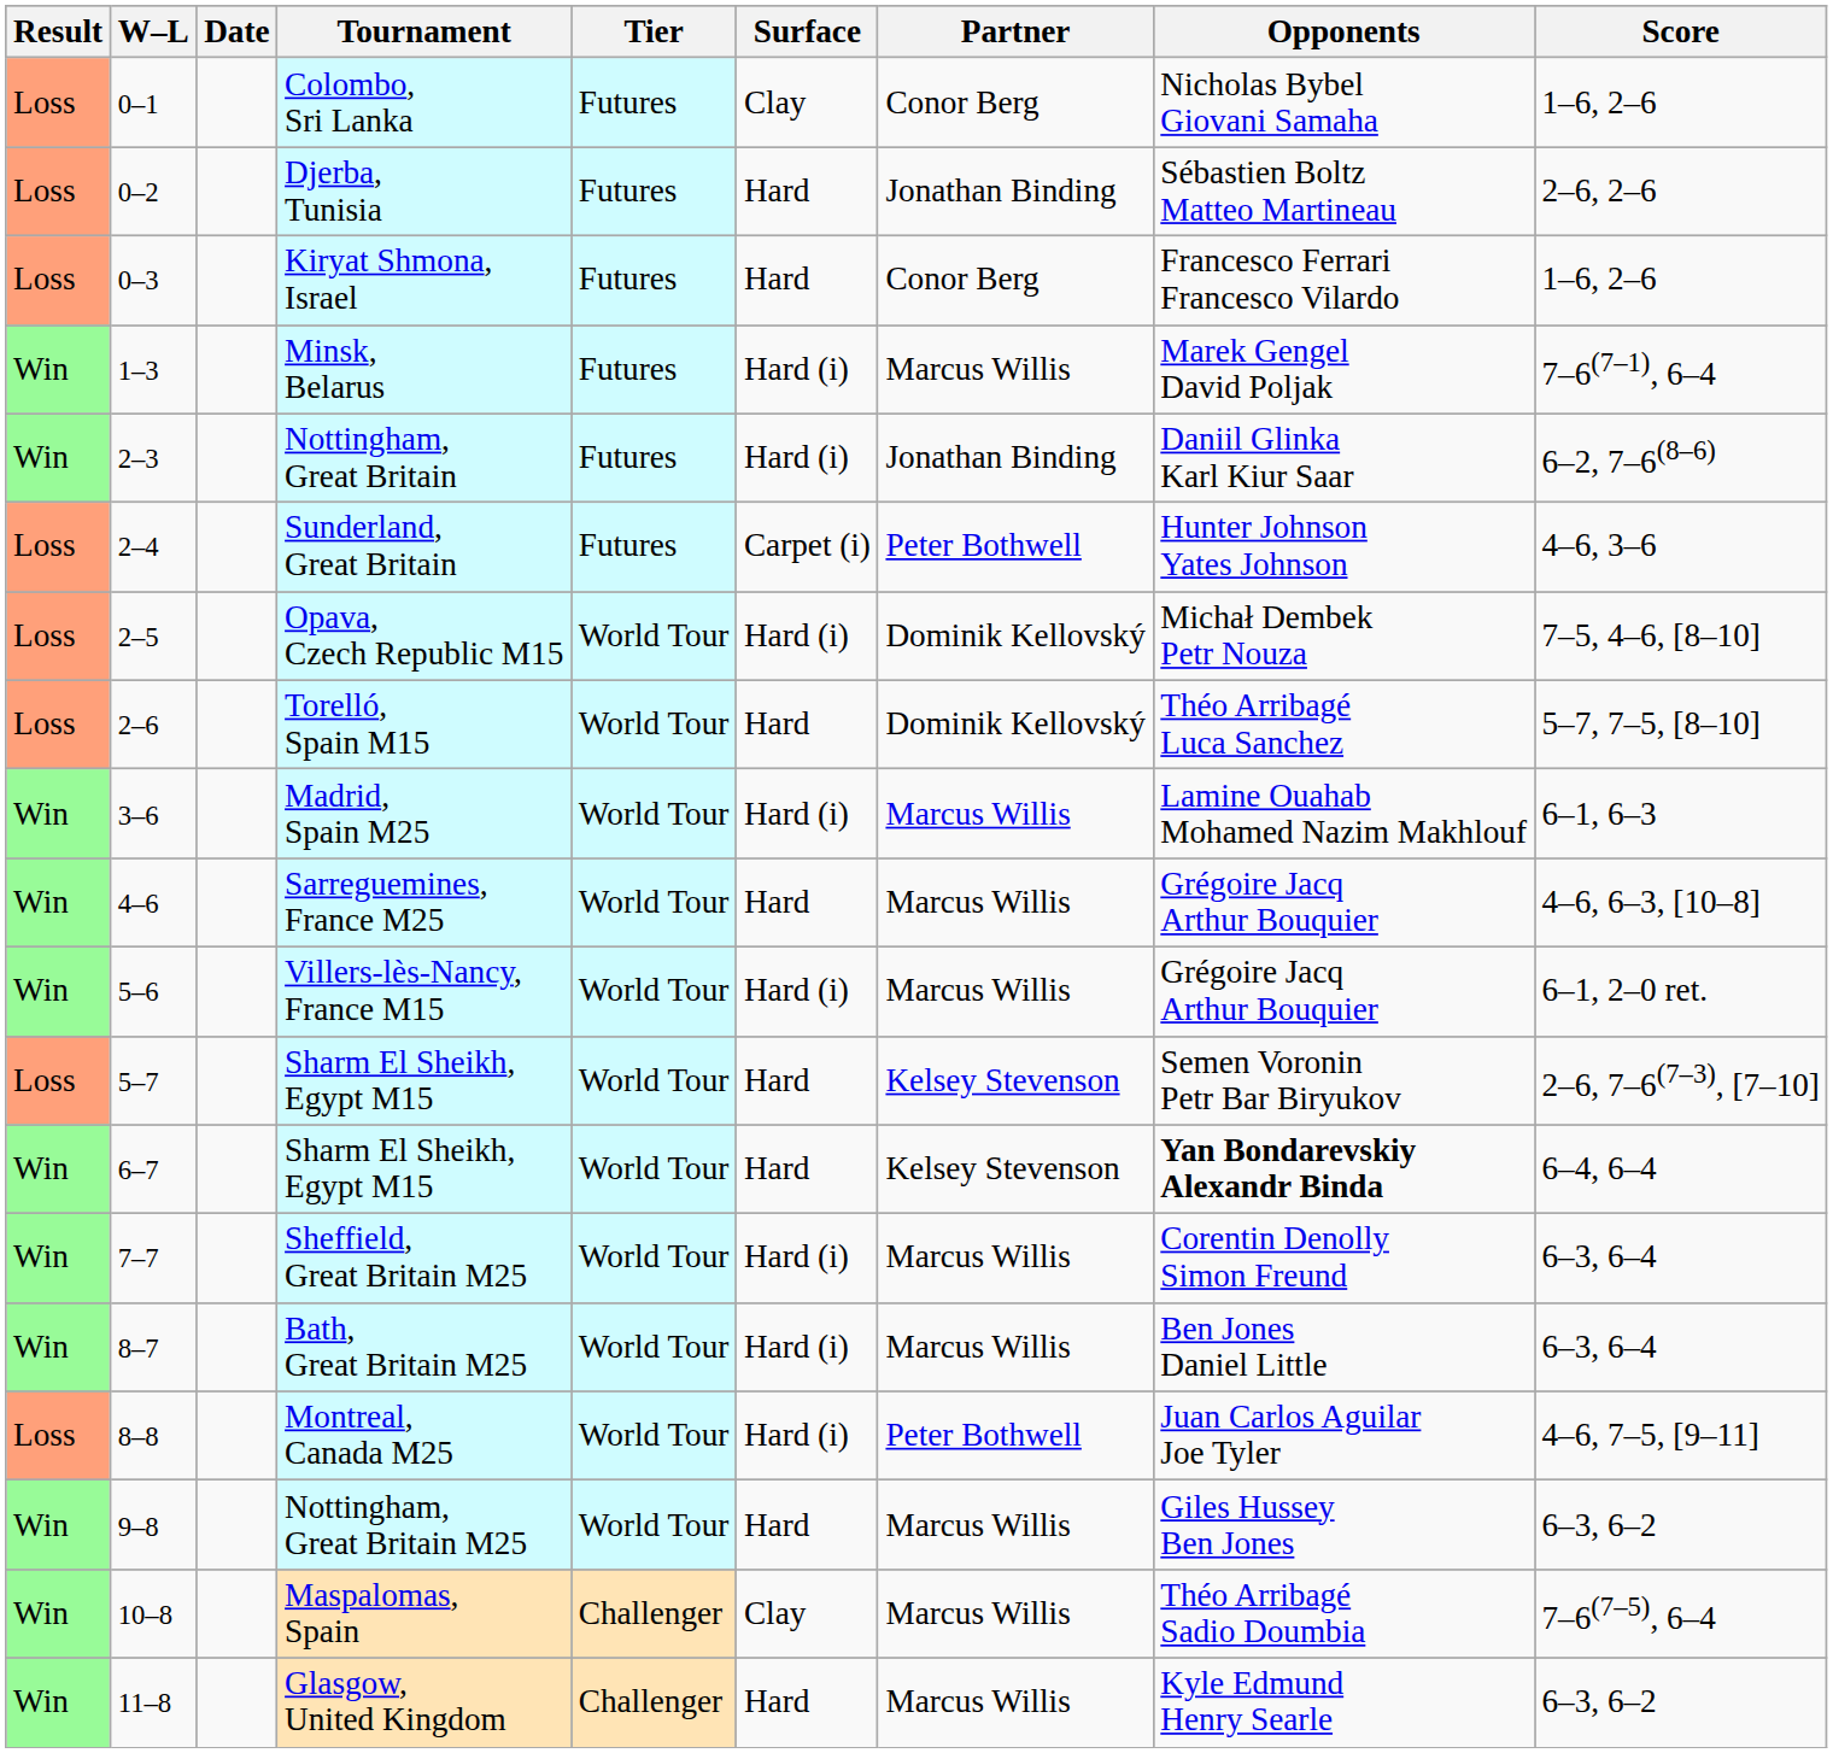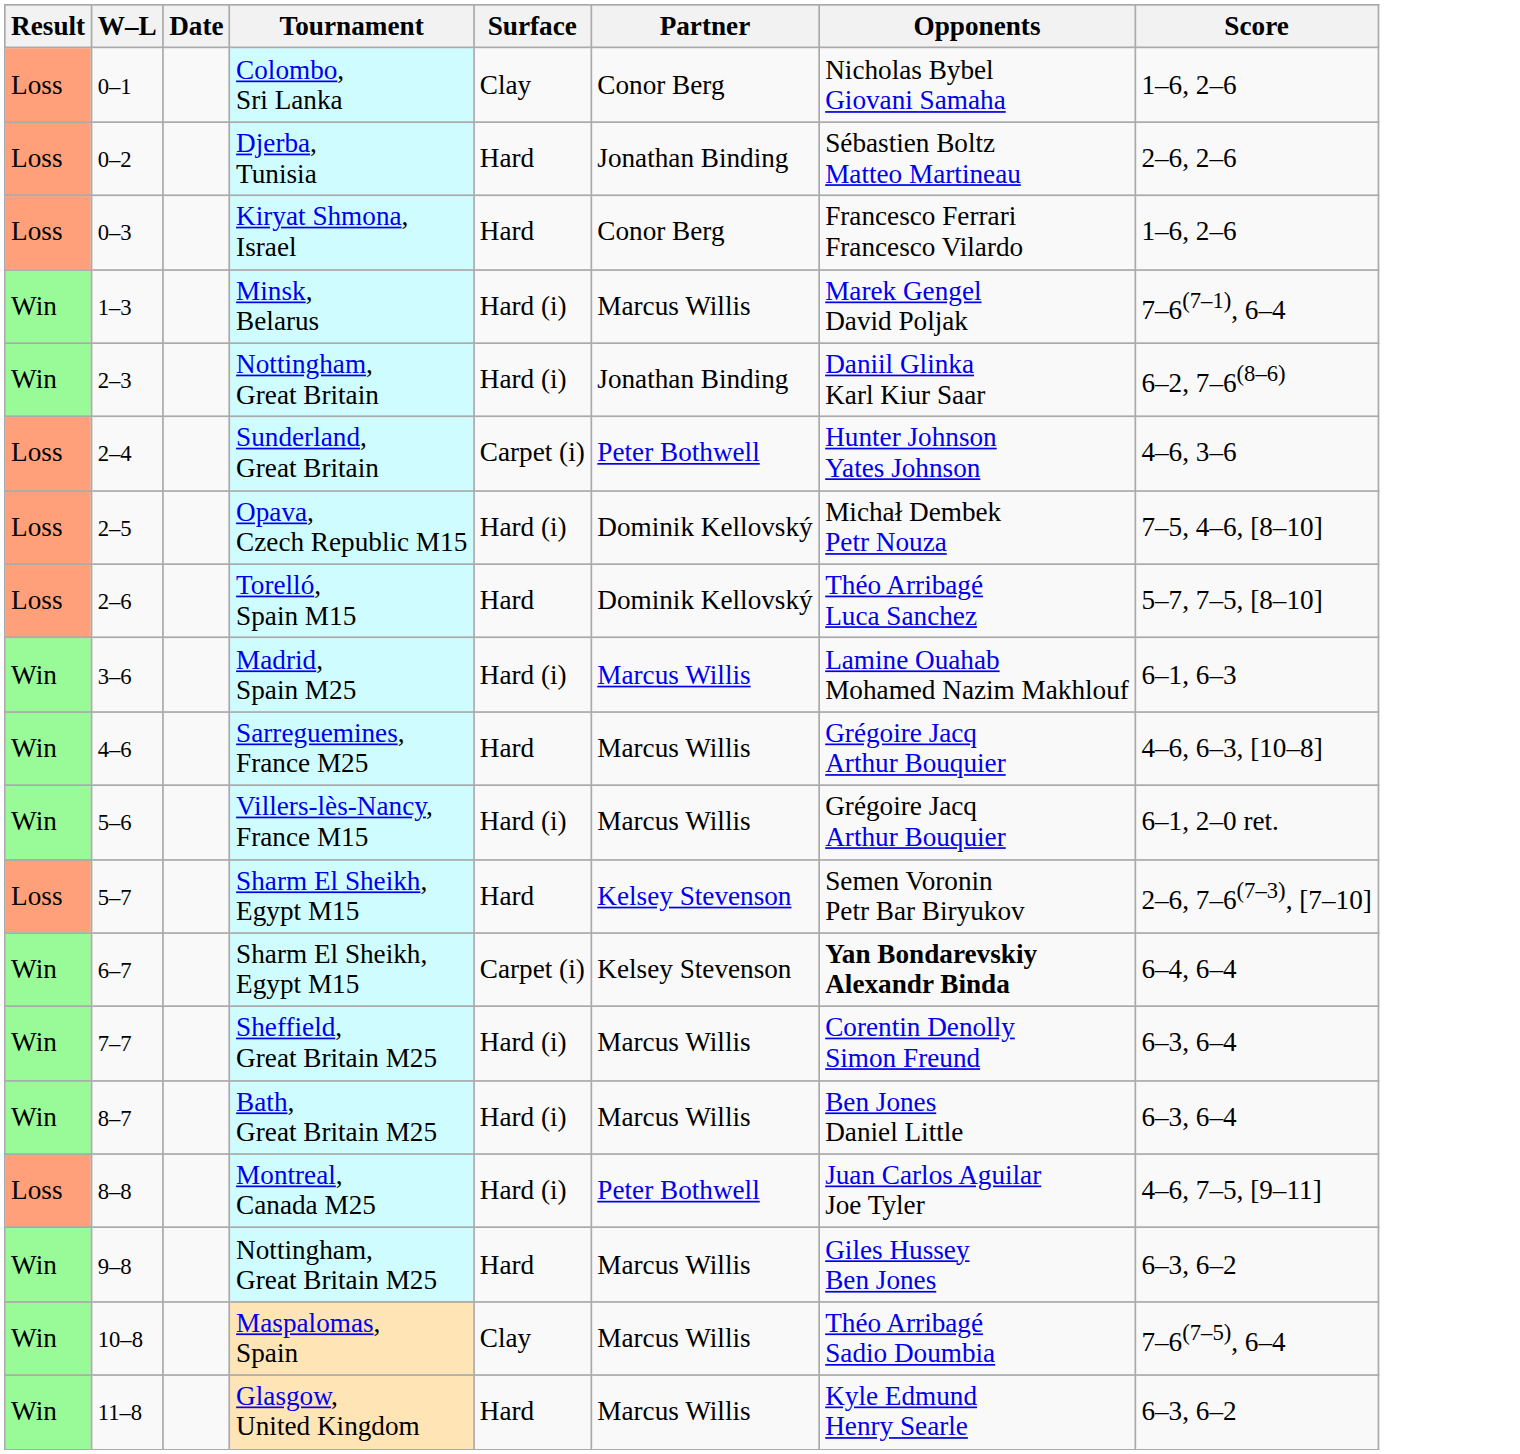 <table class="sortable wikitable nowrap">
 <tr>
 <th>Result</th>
 <th class="unsortable">W–L</th>
 <th>Date</th>
 <th>Tournament</th>
-<th>Tier</th>
 <th>Surface</th>
 <th>Partner</th>
 <th>Opponents</th>
 <th class="unsortable">Score</th>
 </tr>
 <tr>
 <td style="background:#ffa07a;">Loss</td>
 <td><small>0–1</small></td>
 <td></td>
 <td style="background:#cffcff;"><a href='#'>Colombo</a>, <br> Sri Lanka</td>
-<td style="background:#cffcff;">Futures</td>
 <td>Clay</td>
 <td> Conor Berg</td>
 <td> Nicholas Bybel<br> <a href='#'>Giovani Samaha</a></td>
 <td>1–6, 2–6</td>
 </tr>
 <tr>
 <td style="background:#ffa07a;">Loss</td>
 <td><small>0–2</small></td>
 <td></td>
 <td style="background:#cffcff;"><a href='#'>Djerba</a>, <br> Tunisia</td>
-<td style="background:#cffcff;">Futures</td>
 <td>Hard</td>
 <td> Jonathan Binding</td>
 <td> Sébastien Boltz <br> <a href='#'>Matteo Martineau</a></td>
 <td>2–6, 2–6</td>
 </tr>
 <tr>
 <td style="background:#ffa07a;">Loss</td>
 <td><small>0–3</small></td>
 <td></td>
 <td style="background:#cffcff;"><a href='#'>Kiryat Shmona</a>, <br> Israel</td>
-<td style="background:#cffcff;">Futures</td>
 <td>Hard</td>
 <td> Conor Berg</td>
 <td> Francesco Ferrari  <br> Francesco Vilardo</td>
 <td>1–6, 2–6</td>
 </tr>
 <tr>
 <td style="background:#98fb98;">Win</td>
 <td><small>1–3</small></td>
 <td></td>
 <td style="background:#cffcff;"><a href='#'>Minsk</a>, <br> Belarus</td>
-<td style="background:#cffcff;">Futures</td>
 <td>Hard (i)</td>
 <td> Marcus Willis</td>
 <td> <a href='#'>Marek Gengel</a><br> David Poljak</td>
 <td>7–6<sup>(7–1)</sup>, 6–4</td>
 </tr>
 <tr>
 <td style="background:#98fb98;">Win</td>
 <td><small>2–3</small></td>
 <td></td>
 <td style="background:#cffcff;"><a href='#'>Nottingham</a>, <br> Great Britain</td>
-<td style="background:#cffcff;">Futures</td>
 <td>Hard (i)</td>
 <td> Jonathan Binding</td>
 <td> <a href='#'>Daniil Glinka</a><br> Karl Kiur Saar</td>
 <td>6–2, 7–6<sup>(8–6)</sup></td>
 </tr>
 <tr>
 <td style="background:#ffa07a;">Loss</td>
 <td><small>2–4</small></td>
 <td></td>
 <td style="background:#cffcff;"><a href='#'>Sunderland</a>, <br> Great Britain</td>
-<td style="background:#cffcff;">Futures</td>
 <td>Carpet (i)</td>
 <td> <a href='#'>Peter Bothwell</a></td>
 <td> <a href='#'>Hunter Johnson</a><br> <a href='#'>Yates Johnson</a></td>
 <td>4–6, 3–6</td>
 </tr>
 <tr>
 <td style="background:#ffa07a;">Loss</td>
 <td><small>2–5</small></td>
 <td></td>
 <td style="background:#cffcff;"><a href='#'>Opava</a>, <br> Czech Republic M15</td>
-<td style="background:#cffcff;">World Tour</td>
 <td>Hard (i)</td>
 <td> Dominik Kellovský</td>
 <td> Michał Dembek<br> <a href='#'>Petr Nouza</a></td>
 <td>7–5, 4–6, [8–10]</td>
 </tr>
 <tr>
 <td style="background:#ffa07a;">Loss</td>
 <td><small>2–6</small></td>
 <td></td>
 <td style="background:#cffcff;"><a href='#'>Torelló</a>, <br> Spain M15</td>
-<td style="background:#cffcff;">World Tour</td>
 <td>Hard</td>
 <td> Dominik Kellovský</td>
 <td> <a href='#'>Théo Arribagé</a><br> <a href='#'>Luca Sanchez</a></td>
 <td>5–7, 7–5, [8–10]</td>
 </tr>
 <tr>
 <td style="background:#98fb98;">Win</td>
 <td><small>3–6</small></td>
 <td></td>
 <td style="background:#cffcff;"><a href='#'>Madrid</a>, <br> Spain M25</td>
-<td style="background:#cffcff;">World Tour</td>
 <td>Hard (i)</td>
 <td> <a href='#'>Marcus Willis</a></td>
 <td> <a href='#'>Lamine Ouahab</a><br> Mohamed Nazim Makhlouf</td>
 <td>6–1, 6–3</td>
 </tr>
 <tr>
 <td style="background:#98fb98;">Win</td>
 <td><small>4–6</small></td>
 <td></td>
 <td style="background:#cffcff;"><a href='#'>Sarreguemines</a>, <br> France M25</td>
-<td style="background:#cffcff;">World Tour</td>
 <td>Hard</td>
 <td> Marcus Willis</td>
 <td> <a href='#'>Grégoire Jacq</a><br> <a href='#'>Arthur Bouquier</a></td>
 <td>4–6, 6–3, [10–8]</td>
 </tr>
 <tr>
 <td style="background:#98fb98;">Win</td>
 <td><small>5–6</small></td>
 <td></td>
 <td style="background:#cffcff;"><a href='#'>Villers-lès-Nancy</a>, <br> France M15</td>
-<td style="background:#cffcff;">World Tour</td>
 <td>Hard (i)</td>
 <td> Marcus Willis</td>
 <td> Grégoire Jacq<br> <a href='#'>Arthur Bouquier</a></td>
 <td>6–1, 2–0 ret.</td>
 </tr>
 <tr>
 <td style="background:#ffa07a;">Loss</td>
 <td><small>5–7</small></td>
 <td></td>
 <td style="background:#cffcff;"><a href='#'>Sharm El Sheikh</a>, <br> Egypt M15</td>
-<td style="background:#cffcff;">World Tour</td>
 <td>Hard</td>
 <td> <a href='#'>Kelsey Stevenson</a></td>
 <td> Semen Voronin<br> Petr Bar Biryukov</td>
 <td>2–6, 7–6<sup>(7–3)</sup>, [7–10]</td>
 </tr>
 <tr>
 <td style="background:#98fb98;">Win</td>
 <td><small>6–7</small></td>
 <td></td>
 <td style="background:#cffcff;">Sharm El Sheikh, <br> Egypt M15</td>
-<td style="background:#cffcff;">World Tour</td>
-<td>Hard</td>
+<td>Carpet (i)</td>
 <td> Kelsey Stevenson</td>
 <td><strong> Yan Bondarevskiy<br> Alexandr Binda</strong></td>
 <td>6–4, 6–4</td>
 </tr>
 <tr>
 <td style="background:#98fb98;">Win</td>
 <td><small>7–7</small></td>
 <td></td>
 <td style="background:#cffcff;"><a href='#'>Sheffield</a>, <br> Great Britain M25</td>
-<td style="background:#cffcff;">World Tour</td>
 <td>Hard (i)</td>
 <td> Marcus Willis</td>
 <td> <a href='#'>Corentin Denolly</a><br> <a href='#'>Simon Freund</a></td>
 <td>6–3, 6–4</td>
 </tr>
 <tr>
 <td style="background:#98fb98;">Win</td>
 <td><small>8–7</small></td>
 <td></td>
 <td style="background:#cffcff;"><a href='#'>Bath</a>, <br> Great Britain M25</td>
-<td style="background:#cffcff;">World Tour</td>
 <td>Hard (i)</td>
 <td> Marcus Willis</td>
 <td> <a href='#'>Ben Jones</a><br> Daniel Little</td>
 <td>6–3, 6–4</td>
 </tr>
 <tr>
 <td style="background:#ffa07a;">Loss</td>
 <td><small>8–8</small></td>
 <td></td>
 <td style="background:#cffcff;"><a href='#'>Montreal</a>, <br> Canada M25</td>
-<td style="background:#cffcff;">World Tour</td>
 <td>Hard (i)</td>
 <td> <a href='#'>Peter Bothwell</a></td>
 <td> <a href='#'>Juan Carlos Aguilar</a> <br> Joe Tyler</td>
 <td>4–6, 7–5, [9–11]</td>
 </tr>
 <tr>
 <td style="background:#98fb98;">Win</td>
 <td><small>9–8</small></td>
 <td></td>
 <td style="background:#cffcff;">Nottingham, <br> Great Britain M25</td>
-<td style="background:#cffcff;">World Tour</td>
 <td>Hard</td>
 <td> Marcus Willis</td>
 <td> <a href='#'>Giles Hussey</a><br> <a href='#'>Ben Jones</a></td>
 <td>6–3, 6–2</td>
 </tr>
 <tr>
 <td style="background:#98fb98;">Win</td>
 <td><small>10–8</small></td>
 <td><a href='#'></a></td>
 <td style="background:moccasin;"><a href='#'>Maspalomas</a>, <br> Spain</td>
-<td style="background:moccasin;">Challenger</td>
 <td>Clay</td>
 <td> Marcus Willis</td>
 <td> <a href='#'>Théo Arribagé</a><br> <a href='#'>Sadio Doumbia</a></td>
 <td>7–6<sup>(7–5)</sup>, 6–4</td>
 </tr>
 <tr>
 <td style="background:#98fb98;">Win</td>
 <td><small>11–8</small></td>
 <td><a href='#'></a></td>
 <td style="background:moccasin;"><a href='#'>Glasgow</a>, <br> United Kingdom</td>
-<td style="background:moccasin;">Challenger</td>
 <td>Hard</td>
 <td> Marcus Willis</td>
 <td> <a href='#'>Kyle Edmund</a><br> <a href='#'>Henry Searle</a></td>
 <td>6–3, 6–2</td>
 </tr>
 </table>
